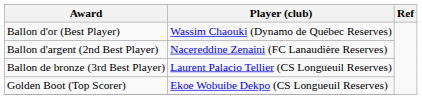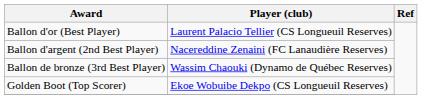 <table class="wikitable">
 <tr>
 <th>Award</th>
 <th>Player (club)</th>
 <th>Ref</th>
 </tr>
 <tr>
 <td>Ballon d'or (Best Player)</td>
-<td><a href='#'>Wassim Chaouki</a> (Dynamo de Québec Reserves)</td>
+<td><a href='#'>Laurent Palacio Tellier</a> (CS Longueuil Reserves)</td>
 <td rowspan=5></td>
 </tr>
 <tr>
 <td>Ballon d'argent (2nd Best Player)</td>
 <td><a href='#'>Nacereddine Zenaini</a> (FC Lanaudière Reserves)</td>
 </tr>
 <tr>
 <td>Ballon de bronze (3rd Best Player)</td>
-<td><a href='#'>Laurent Palacio Tellier</a> (CS Longueuil Reserves)</td>
+<td><a href='#'>Wassim Chaouki</a> (Dynamo de Québec Reserves)</td>
 </tr>
 <tr>
 <td>Golden Boot (Top Scorer)</td>
 <td><a href='#'>Ekoe Wobuibe Dekpo</a> (CS Longueuil Reserves)</td>
 </tr>
 <tr>
 </tr>
 </table>
